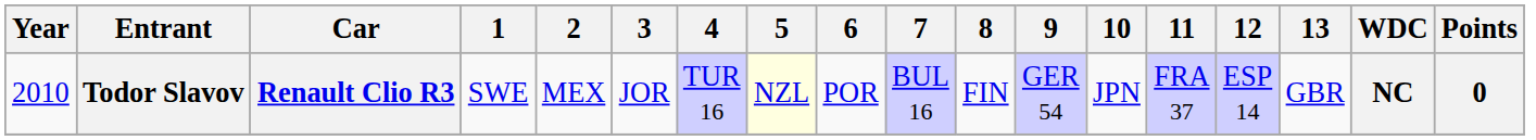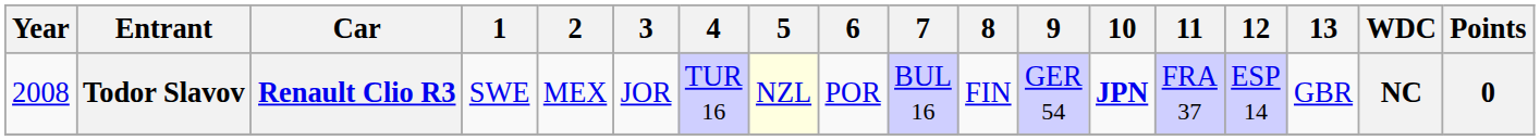 <table class="wikitable" border="1" style="text-align:center; font-size:90%;">
 <tr>
 <th>Year</th>
 <th>Entrant</th>
 <th>Car</th>
 <th>1</th>
 <th>2</th>
 <th>3</th>
 <th>4</th>
 <th>5</th>
 <th>6</th>
 <th>7</th>
 <th>8</th>
 <th>9</th>
 <th>10</th>
 <th>11</th>
 <th>12</th>
 <th>13</th>
 <th>WDC</th>
 <th>Points</th>
 </tr>
 <tr>
-<td><a href='#'>2010</a></td>
+<td><a href='#'>2008</a></td>
 <th>Todor Slavov</th>
 <th><a href='#'>Renault Clio R3</a></th>
 <td><a href='#'>SWE</a></td>
 <td><a href='#'>MEX</a></td>
 <td><a href='#'>JOR</a></td>
 <td style="background:#CFCFFF;"><a href='#'>TUR</a><br><small>16</small></td>
 <td style="background: lightyellow;"><a href='#'>NZL</a></td>
 <td><a href='#'>POR</a></td>
 <td style="background:#CFCFFF;"><a href='#'>BUL</a><br><small>16</small></td>
 <td><a href='#'>FIN</a></td>
 <td style="background:#CFCFFF;"><a href='#'>GER</a><br><small>54</small></td>
-<td><a href='#'>JPN</a></td>
+<td><strong><a href='#'>JPN</a></strong></td>
 <td style="background:#CFCFFF;"><a href='#'>FRA</a><br><small>37</small></td>
 <td style="background:#CFCFFF;"><a href='#'>ESP</a><br><small>14</small></td>
 <td><a href='#'>GBR</a></td>
 <th>NC</th>
 <th>0</th>
 </tr>
 <tr>
 </tr>
 </table>
